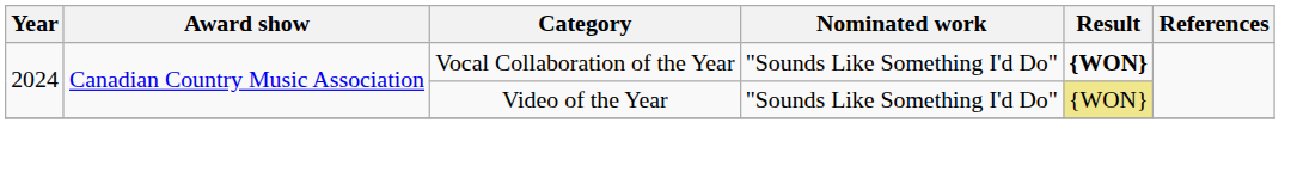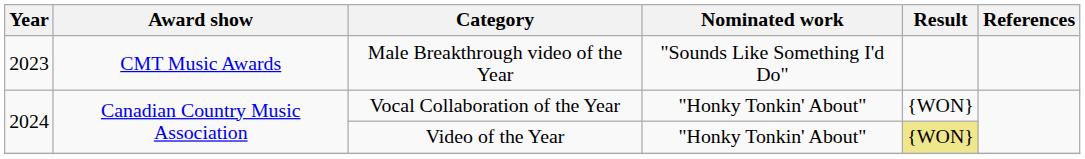 <table class="wikitable" style="text-align:center;">
 <tr>
 <th>Year</th>
 <th>Award show</th>
 <th>Category</th>
 <th>Nominated work</th>
 <th>Result</th>
 <th>References</th>
 </tr>
 <tr>
+<td>2023</td>
+<td><a href='#'>CMT Music Awards</a></td>
+<td>Male Breakthrough video of the Year</td>
+<td>"Sounds Like Something I'd Do"</td>
+<td></td>
+<td></td>
+</tr>
+<tr>
 <td rowspan="2">2024</td>
 <td rowspan="2"><a href='#'>Canadian Country Music Association</a></td>
 <td>Vocal Collaboration of the Year</td>
-<td>"Sounds Like Something I'd Do"</td>
-<td><strong>{WON}</strong></td>
+<td>"Honky Tonkin' About" <br></td>
+<td>{WON}</td>
 <td rowspan="2"></td>
 </tr>
 <tr>
 <td>Video of the Year</td>
-<td>"Sounds Like Something I'd Do"</td>
+<td>"Honky Tonkin' About" <br></td>
 <td style="background: khaki;">{WON}</td>
 </tr>
 <tr>
 </tr>
 </table>
